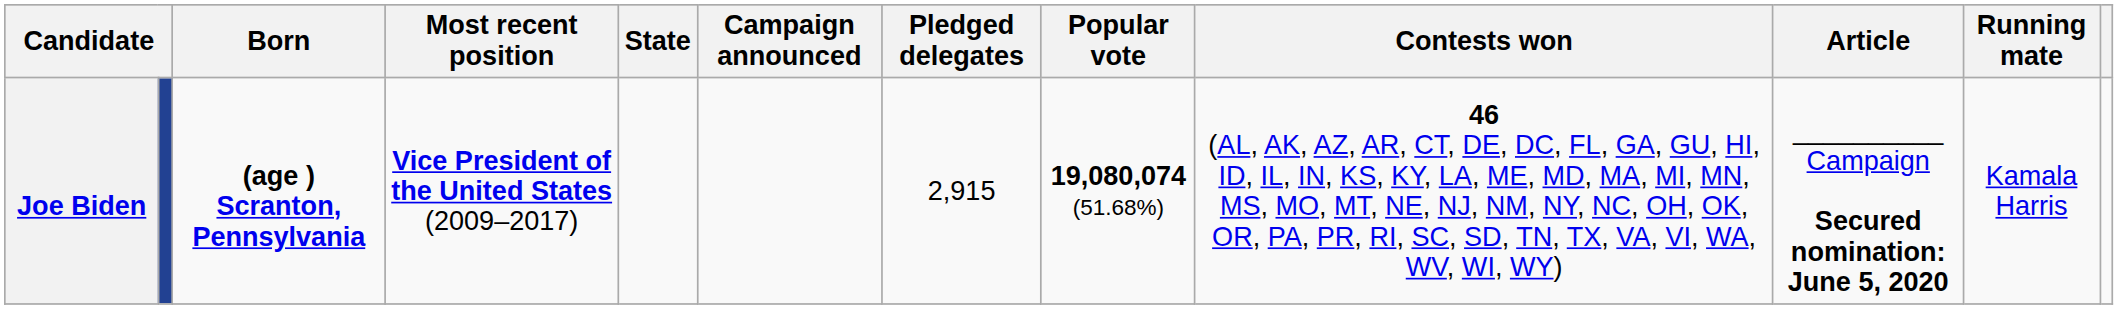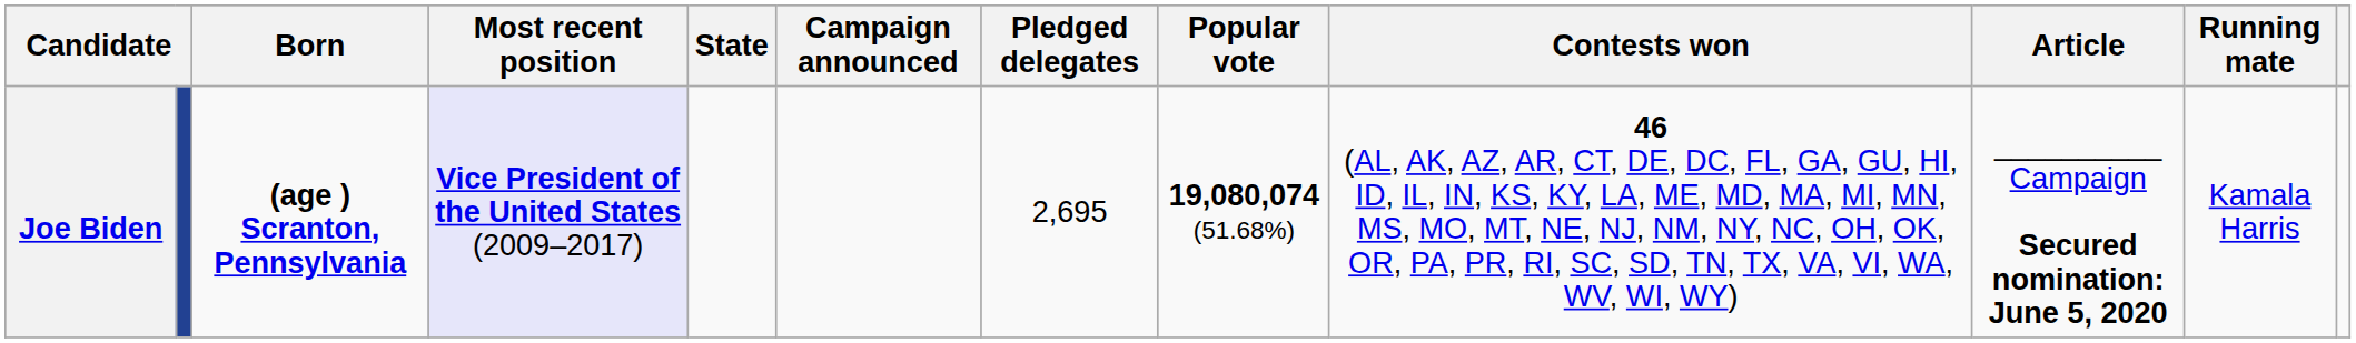 <table class="wikitable" style="text-align:center">
 <tr>
 <th scope="col" colspan="2" style="width:150px;">Candidate</th>
 <th scope="col">Born</th>
 <th scope="col" class="unsortable">Most recent position</th>
 <th scope="col">State</th>
 <th scope="col">Campaign announced</th>
 <th scope="col">Pledged delegates</th>
 <th scope="col">Popular vote</th>
 <th scope="col">Contests won</th>
 <th scope="col">Article</th>
 <th scope="col">Running mate</th>
 <th scope="col" class="unsortable"></th>
 </tr>
 <tr id="Biden">
 <th><br><a href='#'>Joe Biden</a></th>
 <td style="background:#224192;"></td>
 <td><strong><br>(age )<br><a href='#'>Scranton, Pennsylvania</a></strong></td>
-<td><strong><a href='#'>Vice President of the United States</a></strong> (2009–2017)</td>
+<td style="background: lavender;"><strong><a href='#'>Vice President of the United States</a></strong> (2009–2017)</td>
 <td></td>
 <td></td>
-<td>2,915</td>
+<td>2,695</td>
 <td><strong>19,080,074</strong><br><small>(51.68%)</small></td>
 <td><strong>46</strong><br>(<a href='#'>AL</a>, <a href='#'>AK</a>, <a href='#'>AZ</a>, <a href='#'>AR</a>, <a href='#'>CT</a>, <a href='#'>DE</a>, <a href='#'>DC</a>, <a href='#'>FL</a>, <a href='#'>GA</a>, <a href='#'>GU</a>, <a href='#'>HI</a>, <a href='#'>ID</a>, <a href='#'>IL</a>, <a href='#'>IN</a>, <a href='#'>KS</a>, <a href='#'>KY</a>, <a href='#'>LA</a>, <a href='#'>ME</a>, <a href='#'>MD</a>, <a href='#'>MA</a>, <a href='#'>MI</a>, <a href='#'>MN</a>, <a href='#'>MS</a>, <a href='#'>MO</a>, <a href='#'>MT</a>, <a href='#'>NE</a>, <a href='#'>NJ</a>, <a href='#'>NM</a>, <a href='#'>NY</a>, <a href='#'>NC</a>, <a href='#'>OH</a>, <a href='#'>OK</a>, <a href='#'>OR</a>, <a href='#'>PA</a>, <a href='#'>PR</a>, <a href='#'>RI</a>, <a href='#'>SC</a>, <a href='#'>SD</a>, <a href='#'>TN</a>, <a href='#'>TX</a>, <a href='#'>VA</a>, <a href='#'>VI</a>, <a href='#'>WA</a>, <a href='#'>WV</a>, <a href='#'>WI</a>, <a href='#'>WY</a>)</td>
 <td><br>__________<br><a href='#'>Campaign</a><br><small></small><br><strong>Secured nomination:<br> June 5, 2020</strong></td>
 <td><a href='#'>Kamala Harris</a></td>
 <td></td>
 </tr>
 </table>
